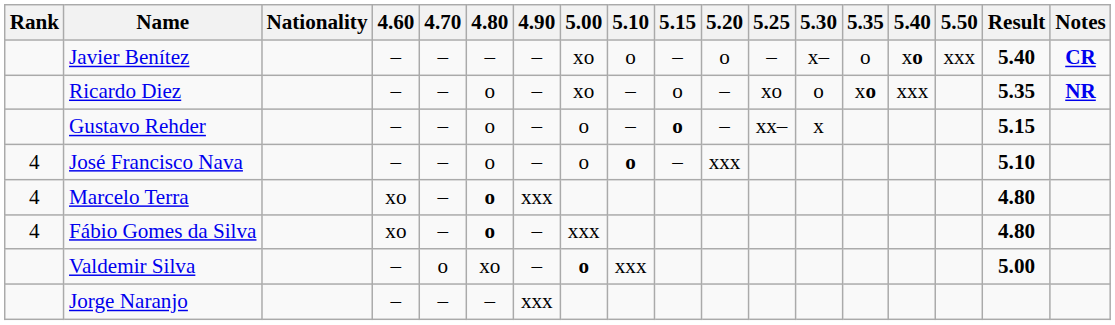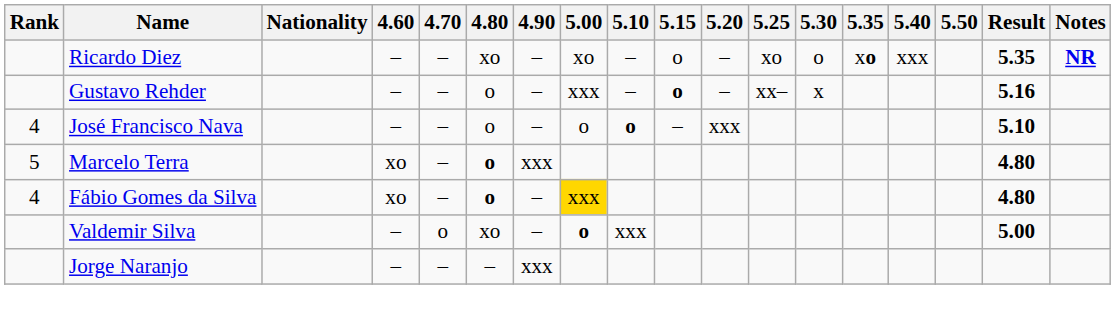 <table class="wikitable sortable" style="text-align:center; font-size:90%">
 <tr>
 <th>Rank</th>
 <th>Name</th>
 <th>Nationality</th>
 <th>4.60</th>
 <th>4.70</th>
 <th>4.80</th>
 <th>4.90</th>
 <th>5.00</th>
 <th>5.10</th>
 <th>5.15</th>
 <th>5.20</th>
 <th>5.25</th>
 <th>5.30</th>
 <th>5.35</th>
 <th>5.40</th>
 <th>5.50</th>
 <th>Result</th>
 <th>Notes</th>
 </tr>
 <tr>
 <td></td>
-<td align=left><a href='#'>Javier Benítez</a></td>
-<td align=left></td>
-<td>–</td>
-<td>–</td>
-<td>–</td>
-<td>–</td>
-<td>xo</td>
-<td>o</td>
-<td>–</td>
-<td>o</td>
-<td>–</td>
-<td>x–</td>
-<td>o</td>
-<td>x<strong>o</strong></td>
-<td>xxx</td>
-<td><strong>5.40</strong></td>
-<td><strong><a href='#'>CR</a></strong></td>
-</tr>
-<tr>
-<td></td>
 <td align=left><a href='#'>Ricardo Diez</a></td>
 <td align=left></td>
 <td>–</td>
 <td>–</td>
-<td>o</td>
+<td>xo</td>
 <td>–</td>
 <td>xo</td>
 <td>–</td>
 <td>o</td>
 <td>–</td>
 <td>xo</td>
 <td>o</td>
 <td>x<strong>o</strong></td>
 <td>xxx</td>
 <td></td>
 <td><strong>5.35</strong></td>
 <td><strong><a href='#'>NR</a></strong></td>
 </tr>
 <tr>
 <td></td>
 <td align=left><a href='#'>Gustavo Rehder</a></td>
 <td align=left></td>
 <td>–</td>
 <td>–</td>
 <td>o</td>
 <td>–</td>
-<td>o</td>
+<td>xxx</td>
 <td>–</td>
 <td><strong>o</strong></td>
 <td>–</td>
 <td>xx–</td>
 <td>x</td>
 <td></td>
 <td></td>
 <td></td>
-<td><strong>5.15</strong></td>
+<td><strong>5.16</strong></td>
 <td></td>
 </tr>
 <tr>
 <td>4</td>
 <td align=left><a href='#'>José Francisco Nava</a></td>
 <td align=left></td>
 <td>–</td>
 <td>–</td>
 <td>o</td>
 <td>–</td>
 <td>o</td>
 <td><strong>o</strong></td>
 <td>–</td>
 <td>xxx</td>
 <td></td>
 <td></td>
 <td></td>
 <td></td>
 <td></td>
 <td><strong>5.10</strong></td>
 <td></td>
 </tr>
 <tr>
-<td>4</td>
+<td>5</td>
 <td align=left><a href='#'>Marcelo Terra</a></td>
 <td align=left></td>
 <td>xo</td>
 <td>–</td>
 <td><strong>o</strong></td>
 <td>xxx</td>
 <td></td>
 <td></td>
 <td></td>
 <td></td>
 <td></td>
 <td></td>
 <td></td>
 <td></td>
 <td></td>
 <td><strong>4.80</strong></td>
 <td></td>
 </tr>
 <tr>
 <td>4</td>
 <td align=left><a href='#'>Fábio Gomes da Silva</a></td>
 <td align=left></td>
 <td>xo</td>
 <td>–</td>
 <td><strong>o</strong></td>
 <td>–</td>
-<td>xxx</td>
+<td style="background: gold;">xxx</td>
 <td></td>
 <td></td>
 <td></td>
 <td></td>
 <td></td>
 <td></td>
 <td></td>
 <td></td>
 <td><strong>4.80</strong></td>
 <td></td>
 </tr>
 <tr>
 <td></td>
 <td align=left><a href='#'>Valdemir Silva</a></td>
 <td align=left></td>
 <td>–</td>
 <td>o</td>
 <td>xo</td>
 <td>–</td>
 <td><strong>o</strong></td>
 <td>xxx</td>
 <td></td>
 <td></td>
 <td></td>
 <td></td>
 <td></td>
 <td></td>
 <td></td>
 <td><strong>5.00</strong></td>
 <td></td>
 </tr>
 <tr>
 <td></td>
 <td align=left><a href='#'>Jorge Naranjo</a></td>
 <td align=left></td>
 <td>–</td>
 <td>–</td>
 <td>–</td>
 <td>xxx</td>
 <td></td>
 <td></td>
 <td></td>
 <td></td>
 <td></td>
 <td></td>
 <td></td>
 <td></td>
 <td></td>
 <td><strong></strong></td>
 <td></td>
 </tr>
 </table>
